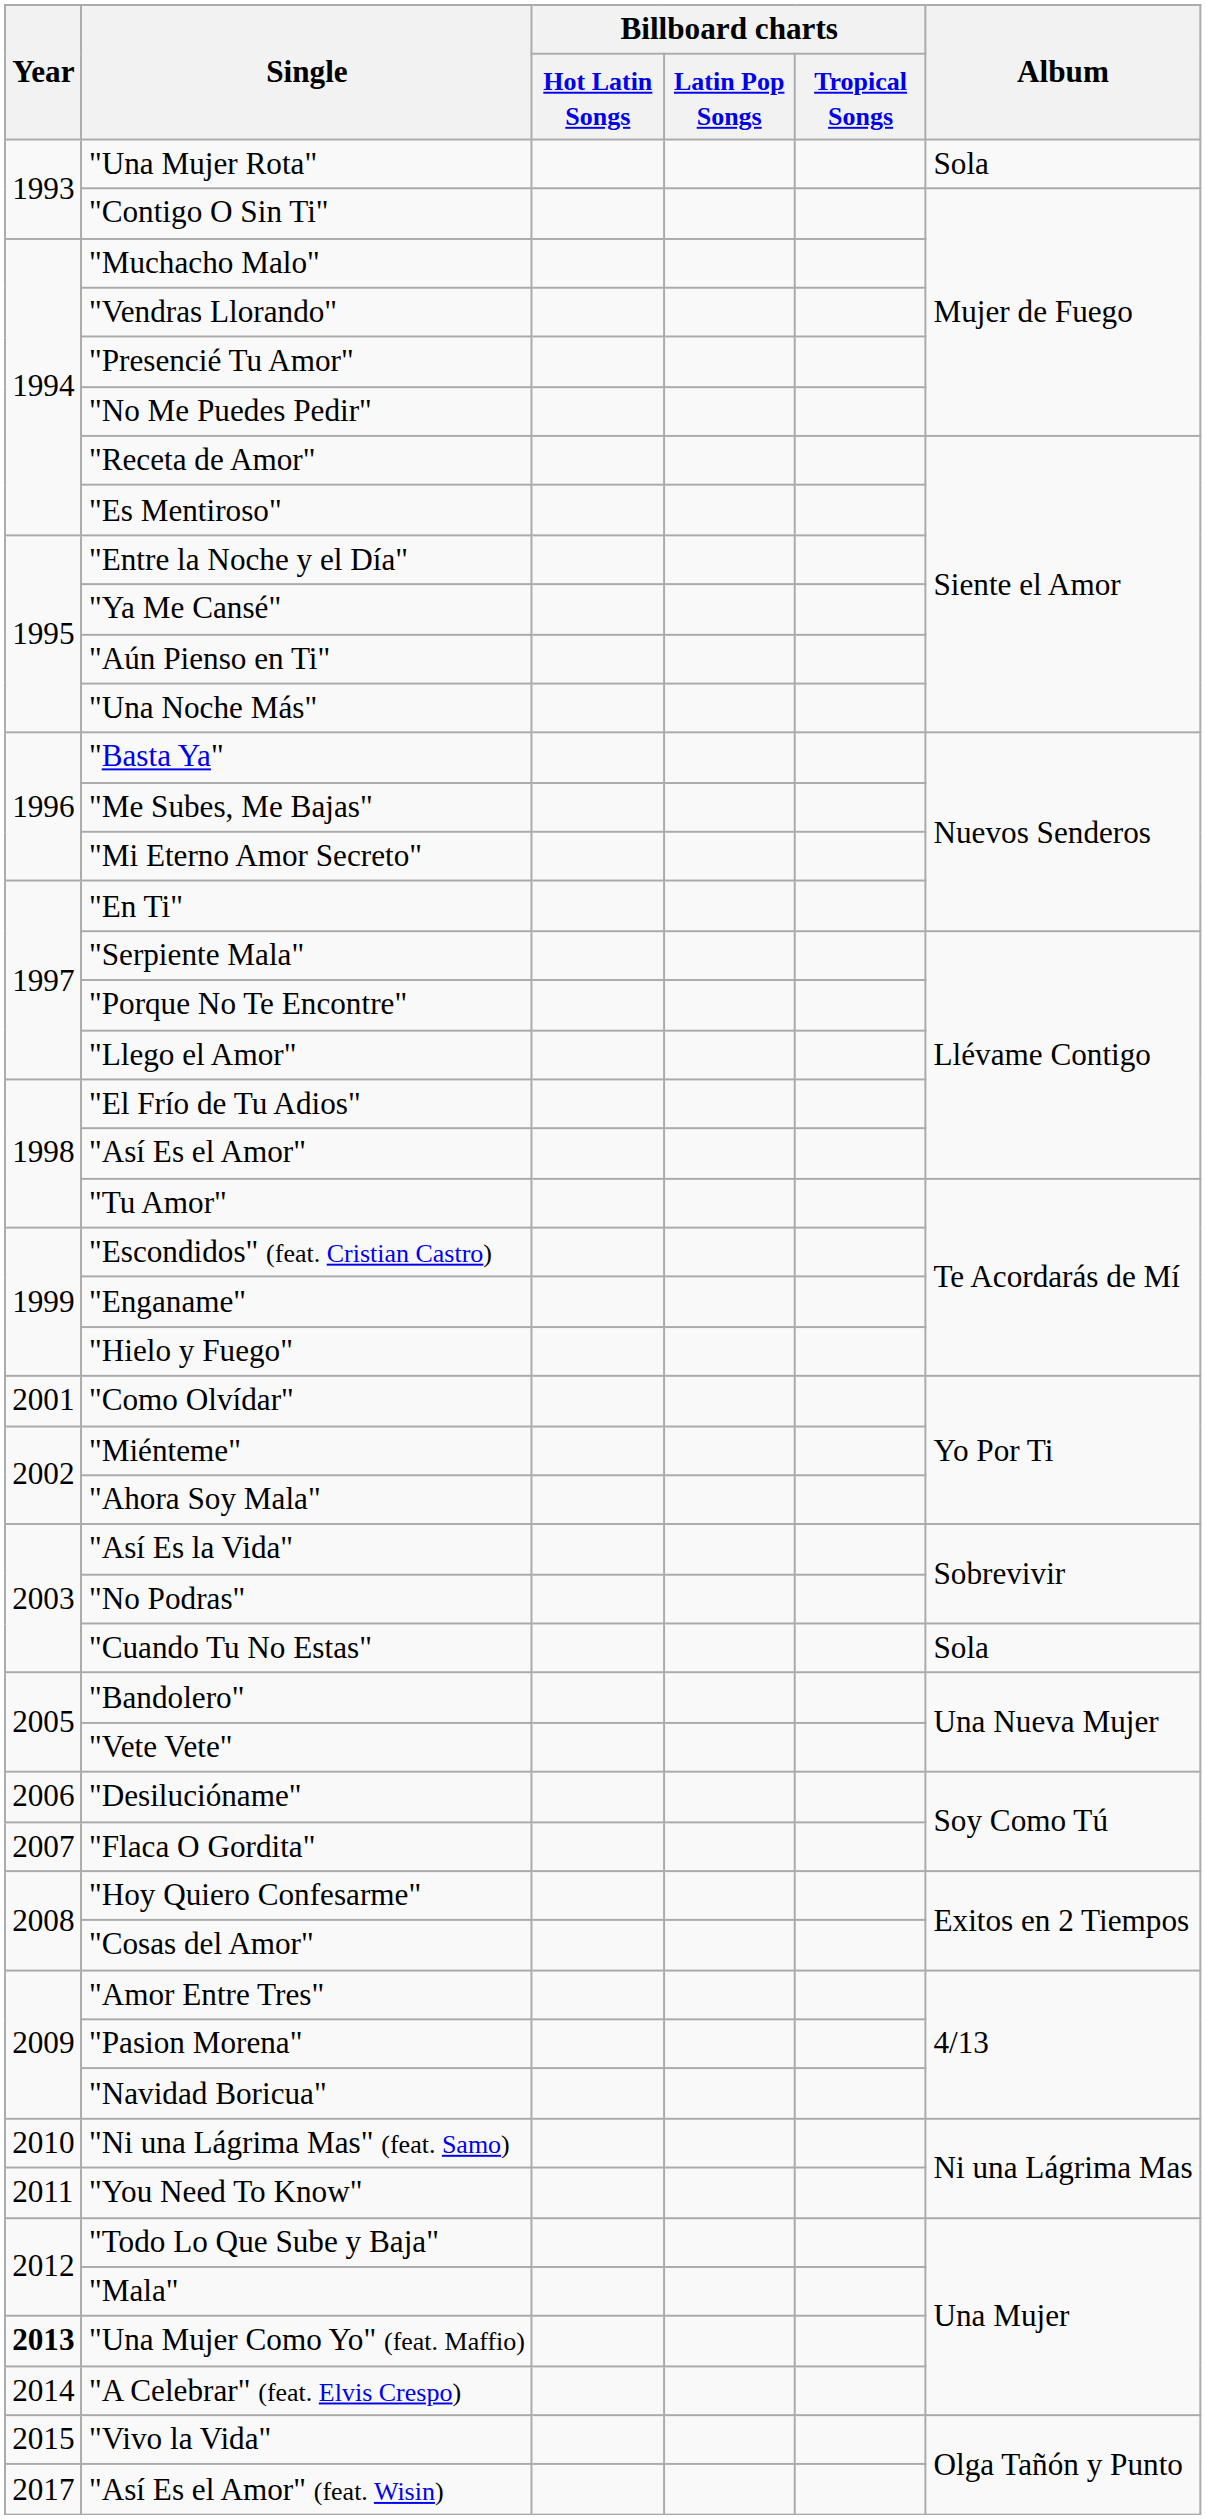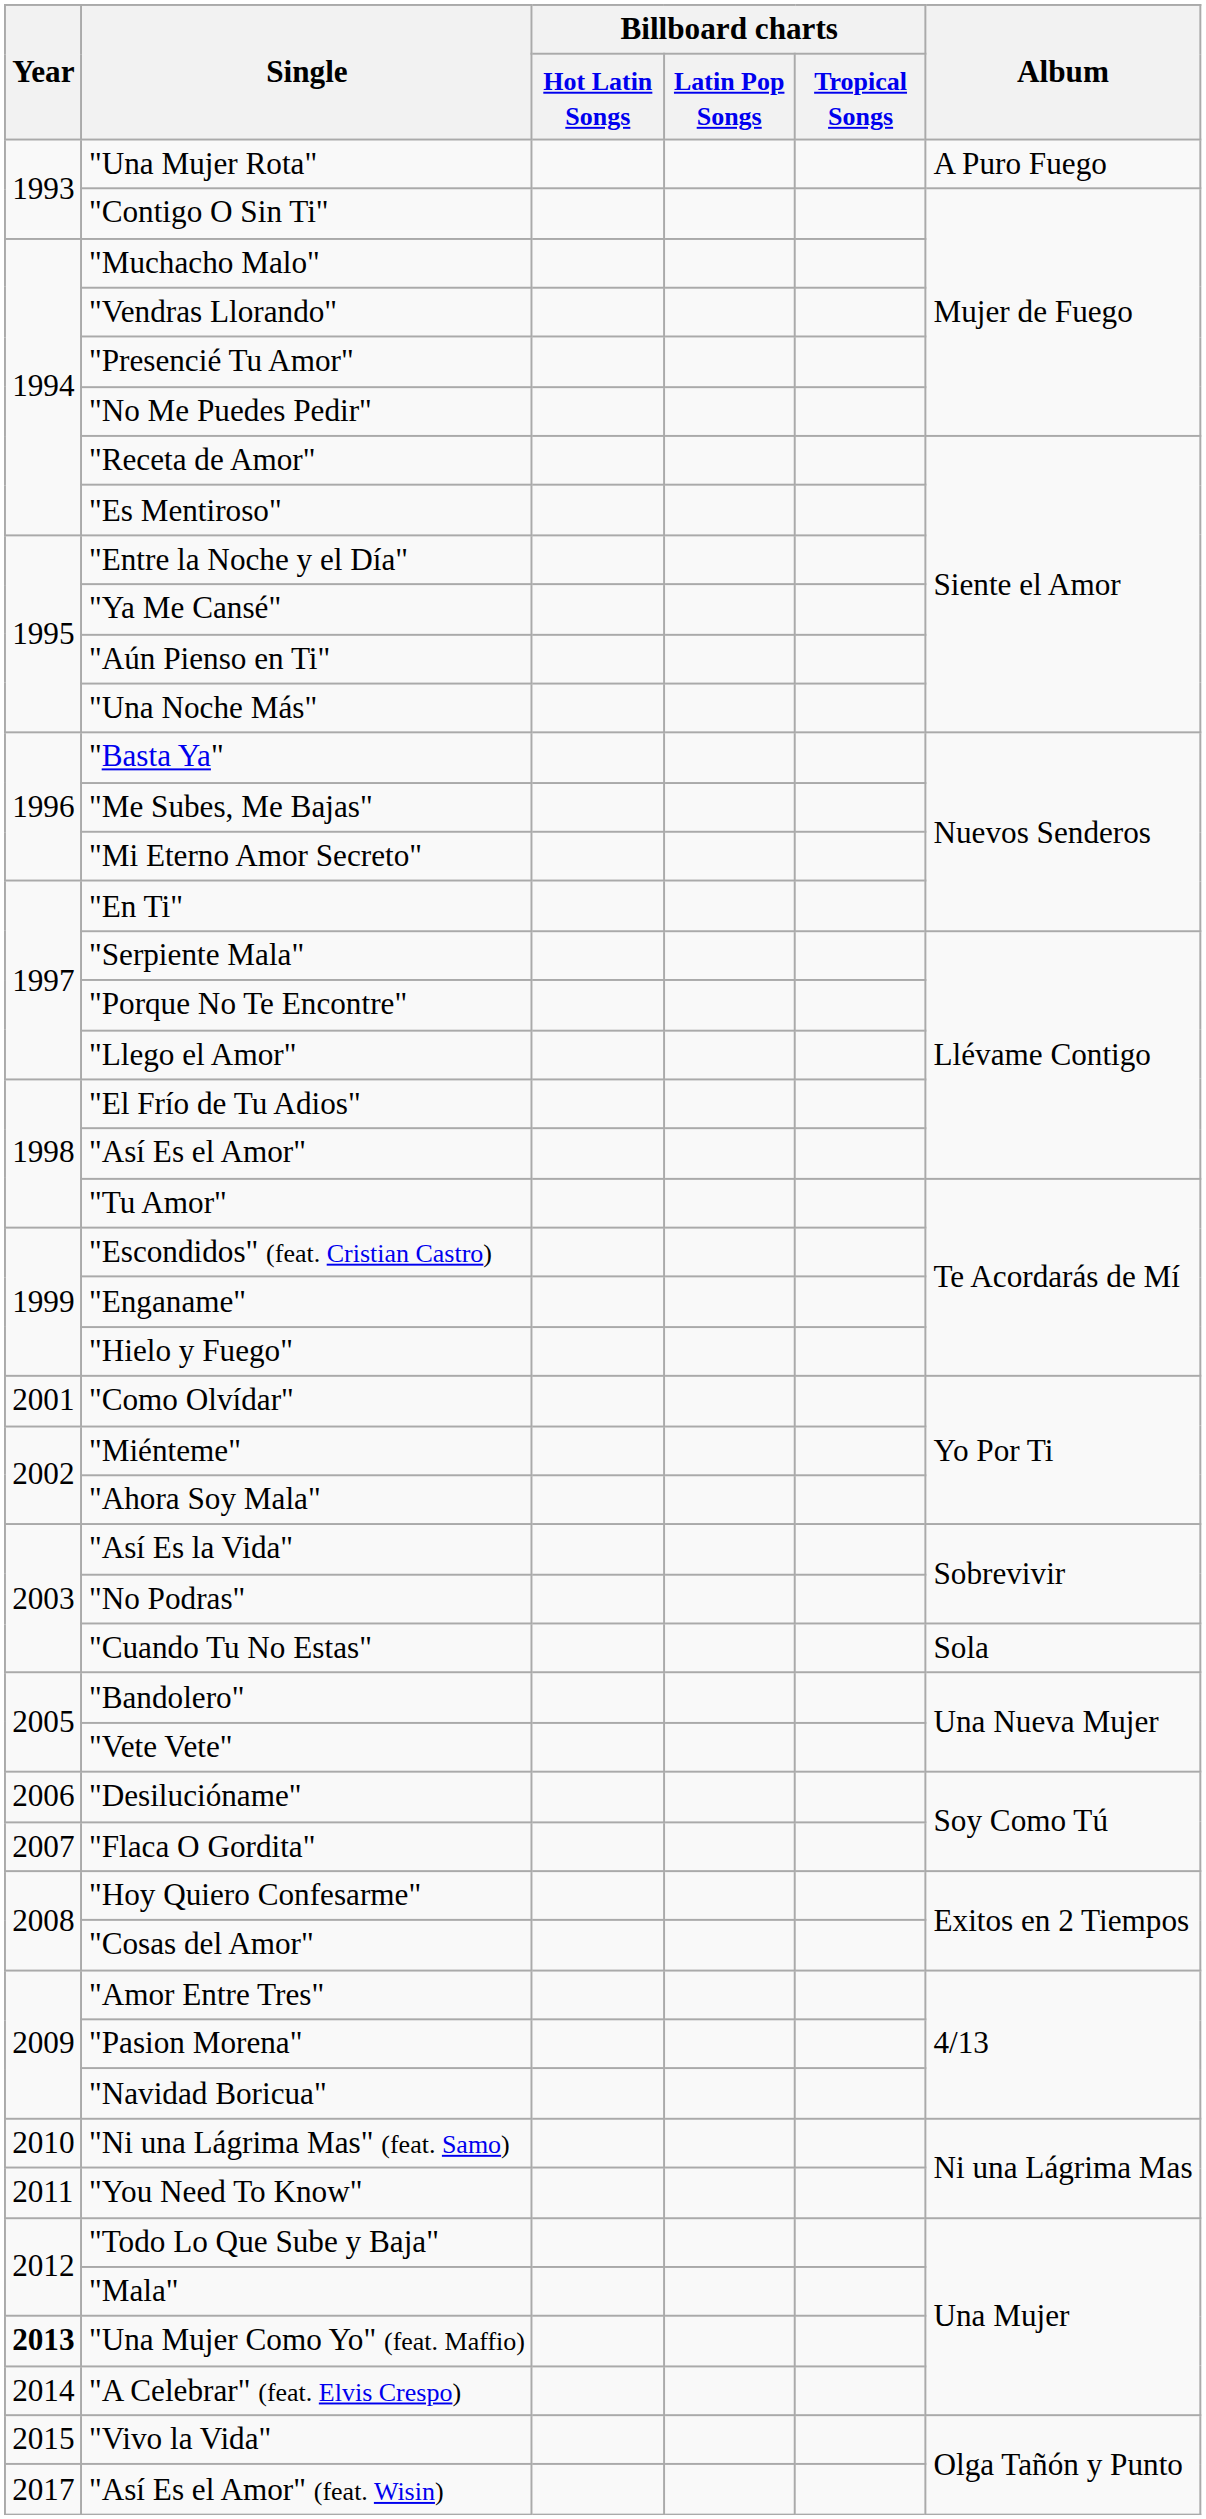 <table class="wikitable">
 <tr>
 <th rowspan="2">Year</th>
 <th rowspan="2">Single</th>
 <th colspan="3">Billboard charts</th>
 <th rowspan="2">Album</th>
 </tr>
 <tr>
 <th width="60"><small><a href='#'>Hot Latin Songs</a></small></th>
 <th width="60"><small><a href='#'>Latin Pop Songs</a></small></th>
 <th width="60"><small><a href='#'>Tropical Songs</a></small></th>
 </tr>
 <tr>
 <td rowspan="2">1993</td>
 <td>"Una Mujer Rota"</td>
 <td></td>
 <td></td>
 <td></td>
-<td rowspan="1">Sola</td>
+<td rowspan="1">A Puro Fuego</td>
 </tr>
 <tr>
 <td>"Contigo O Sin Ti"</td>
 <td></td>
 <td></td>
 <td></td>
 <td rowspan="5">Mujer de Fuego</td>
 </tr>
 <tr>
 <td rowspan="6">1994</td>
 <td>"Muchacho Malo"</td>
 <td></td>
 <td></td>
 <td></td>
 </tr>
 <tr>
 <td>"Vendras Llorando"</td>
 <td></td>
 <td></td>
 <td></td>
 </tr>
 <tr>
 <td>"Presencié Tu Amor"</td>
 <td></td>
 <td></td>
 <td></td>
 </tr>
 <tr>
 <td>"No Me Puedes Pedir"</td>
 <td></td>
 <td></td>
 <td></td>
 </tr>
 <tr>
 <td>"Receta de Amor"</td>
 <td></td>
 <td></td>
 <td></td>
 <td rowspan="6">Siente el Amor</td>
 </tr>
 <tr>
 <td>"Es Mentiroso"</td>
 <td></td>
 <td></td>
 <td></td>
 </tr>
 <tr>
 <td rowspan="4">1995</td>
 <td>"Entre la Noche y el Día"</td>
 <td></td>
 <td></td>
 <td></td>
 </tr>
 <tr>
 <td>"Ya Me Cansé"</td>
 <td></td>
 <td></td>
 <td></td>
 </tr>
 <tr>
 <td>"Aún Pienso en Ti"</td>
 <td></td>
 <td></td>
 <td></td>
 </tr>
 <tr>
 <td>"Una Noche Más"</td>
 <td></td>
 <td></td>
 <td></td>
 </tr>
 <tr>
 <td rowspan="3">1996</td>
 <td>"<a href='#'>Basta Ya</a>"</td>
 <td></td>
 <td></td>
 <td></td>
 <td rowspan="4">Nuevos Senderos</td>
 </tr>
 <tr>
 <td>"Me Subes, Me Bajas"</td>
 <td></td>
 <td></td>
 <td></td>
 </tr>
 <tr>
 <td>"Mi Eterno Amor Secreto"</td>
 <td></td>
 <td></td>
 <td></td>
 </tr>
 <tr>
 <td rowspan="4">1997</td>
 <td>"En Ti"</td>
 <td></td>
 <td></td>
 <td></td>
 </tr>
 <tr>
 <td>"Serpiente Mala"</td>
 <td></td>
 <td></td>
 <td></td>
 <td rowspan="5">Llévame Contigo</td>
 </tr>
 <tr>
 <td>"Porque No Te Encontre"</td>
 <td></td>
 <td></td>
 <td></td>
 </tr>
 <tr>
 <td>"Llego el Amor"</td>
 <td></td>
 <td></td>
 <td></td>
 </tr>
 <tr>
 <td rowspan="3">1998</td>
 <td>"El Frío de Tu Adios"</td>
 <td></td>
 <td></td>
 <td></td>
 </tr>
 <tr>
 <td>"Así Es el Amor"</td>
 <td></td>
 <td></td>
 <td></td>
 </tr>
 <tr>
 <td>"Tu Amor"</td>
 <td></td>
 <td></td>
 <td></td>
 <td rowspan="4">Te Acordarás de Mí</td>
 </tr>
 <tr>
 <td rowspan="3">1999</td>
 <td>"Escondidos" <small>(feat. <a href='#'>Cristian Castro</a>)</small></td>
 <td></td>
 <td></td>
 <td></td>
 </tr>
 <tr>
 <td>"Enganame"</td>
 <td></td>
 <td></td>
 <td></td>
 </tr>
 <tr>
 <td>"Hielo y Fuego"</td>
 <td></td>
 <td></td>
 <td></td>
 </tr>
 <tr>
 <td rowspan="1">2001</td>
 <td>"Como Olvídar"</td>
 <td></td>
 <td></td>
 <td></td>
 <td rowspan="3">Yo Por Ti</td>
 </tr>
 <tr>
 <td rowspan="2">2002</td>
 <td>"Miénteme"</td>
 <td></td>
 <td></td>
 <td></td>
 </tr>
 <tr>
 <td>"Ahora Soy Mala"</td>
 <td></td>
 <td></td>
 <td></td>
 </tr>
 <tr>
 <td rowspan="3">2003</td>
 <td>"Así Es la Vida"</td>
 <td></td>
 <td></td>
 <td></td>
 <td rowspan="2">Sobrevivir</td>
 </tr>
 <tr>
 <td>"No Podras"</td>
 <td></td>
 <td></td>
 <td></td>
 </tr>
 <tr>
 <td>"Cuando Tu No Estas"</td>
 <td></td>
 <td></td>
 <td></td>
 <td rowspan="1">Sola</td>
 </tr>
 <tr>
 <td rowspan="2">2005</td>
 <td>"Bandolero"</td>
 <td></td>
 <td></td>
 <td></td>
 <td rowspan="2">Una Nueva Mujer</td>
 </tr>
 <tr>
 <td>"Vete Vete"</td>
 <td></td>
 <td></td>
 <td></td>
 </tr>
 <tr>
 <td rowspan="1">2006</td>
 <td>"Desilucióname"</td>
 <td></td>
 <td></td>
 <td></td>
 <td rowspan="2">Soy Como Tú</td>
 </tr>
 <tr>
 <td rowspan="1">2007</td>
 <td>"Flaca O Gordita"</td>
 <td></td>
 <td></td>
 <td></td>
 </tr>
 <tr>
 <td rowspan="2">2008</td>
 <td>"Hoy Quiero Confesarme"</td>
 <td></td>
 <td></td>
 <td></td>
 <td rowspan="2">Exitos en 2 Tiempos</td>
 </tr>
 <tr>
 <td>"Cosas del Amor"</td>
 <td></td>
 <td></td>
 <td></td>
 </tr>
 <tr>
 <td rowspan="3">2009</td>
 <td>"Amor Entre Tres"</td>
 <td></td>
 <td></td>
 <td></td>
 <td rowspan="3">4/13</td>
 </tr>
 <tr>
 <td>"Pasion Morena"</td>
 <td></td>
 <td></td>
 <td></td>
 </tr>
 <tr>
 <td>"Navidad Boricua"</td>
 <td></td>
 <td></td>
 <td></td>
 </tr>
 <tr>
 <td rowspan="1">2010</td>
 <td>"Ni una Lágrima Mas" <small>(feat. <a href='#'>Samo</a>)</small></td>
 <td></td>
 <td></td>
 <td></td>
 <td rowspan="2">Ni una Lágrima Mas</td>
 </tr>
 <tr>
 <td rowspan="1">2011</td>
 <td>"You Need To Know"</td>
 <td></td>
 <td></td>
 <td></td>
 </tr>
 <tr>
 <td rowspan="2">2012</td>
 <td>"Todo Lo Que Sube y Baja"</td>
 <td></td>
 <td></td>
 <td></td>
 <td rowspan="4">Una Mujer</td>
 </tr>
 <tr>
 <td>"Mala"</td>
 <td></td>
 <td></td>
 <td></td>
 </tr>
 <tr>
 <td rowspan="1"><strong>2013</strong></td>
 <td>"Una Mujer Como Yo" <small>(feat. Maffio)</small></td>
 <td></td>
 <td></td>
 <td></td>
 </tr>
 <tr>
 <td rowspan="1">2014</td>
 <td>"A Celebrar" <small>(feat. <a href='#'>Elvis Crespo</a>)</small></td>
 <td></td>
 <td></td>
 <td></td>
 </tr>
 <tr>
 <td rowspan="1">2015</td>
 <td>"Vivo la Vida"</td>
 <td></td>
 <td></td>
 <td></td>
 <td rowspan="2">Olga Tañón y Punto</td>
 </tr>
 <tr>
 <td rowspan="1">2017</td>
 <td>"Así Es el Amor" <small>(feat. <a href='#'>Wisin</a>)</small></td>
 <td></td>
 <td></td>
 <td></td>
 </tr>
 </table>
